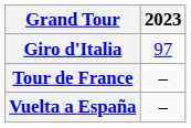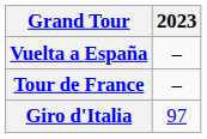 <table class="wikitable plainrowheaders">
 <tr>
 <th scope="col"><a href='#'>Grand Tour</a></th>
 <th scope="col">2023</th>
 </tr>
 <tr style="text-align:center;">
-<th scope="row"> <a href='#'>Giro d'Italia</a></th>
-<td><a href='#'>97</a></td>
+<th scope="row"> <a href='#'>Vuelta a España</a></th>
+<td>–</td>
 </tr>
 <tr style="text-align:center;">
 <th scope="row"> <a href='#'>Tour de France</a></th>
 <td>–</td>
 </tr>
 <tr style="text-align:center;">
-<th scope="row"> <a href='#'>Vuelta a España</a></th>
-<td>–</td>
+<th scope="row"> <a href='#'>Giro d'Italia</a></th>
+<td><a href='#'>97</a></td>
 </tr>
 </table>
